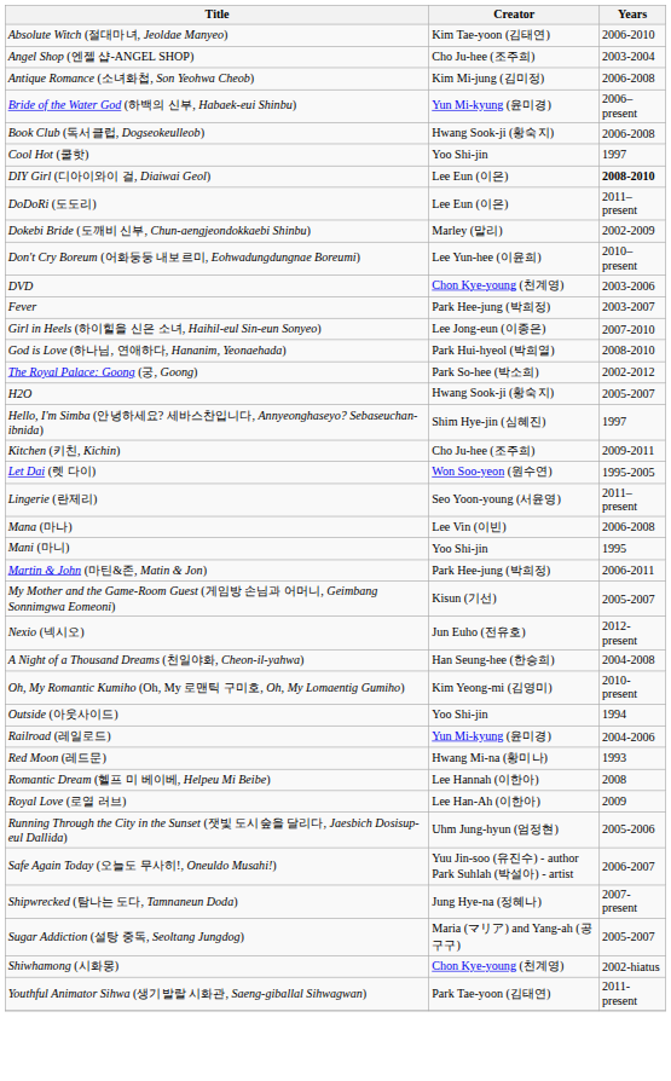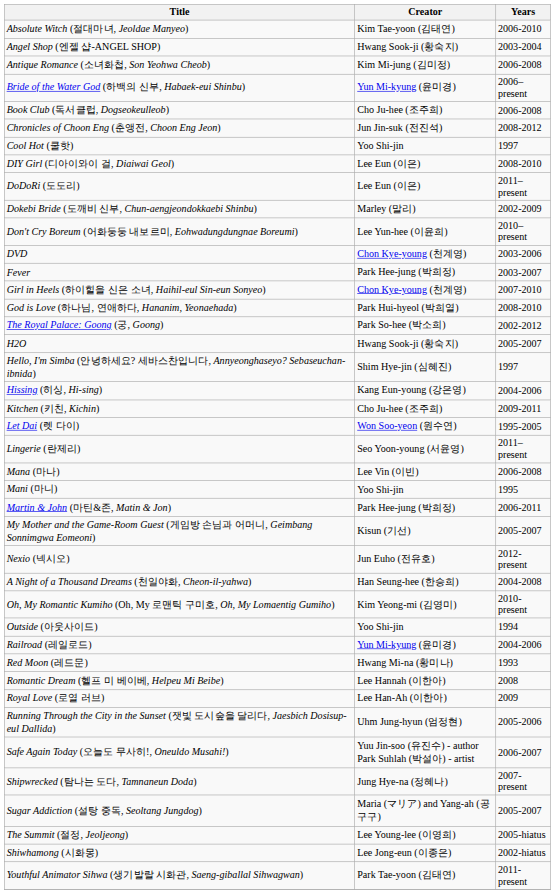 <table class="wikitable sortable">
 <tr>
 <th>Title</th>
 <th>Creator</th>
 <th>Years</th>
 </tr>
 <tr>
 <td><em>Absolute Witch</em> (절대마녀, <em>Jeoldae Manyeo</em>)</td>
 <td>Kim Tae-yoon (김태연)</td>
 <td>2006-2010</td>
 </tr>
 <tr>
 <td><em>Angel Shop</em> (엔젤 샵-ANGEL SHOP)</td>
-<td>Cho Ju-hee (조주희)</td>
+<td>Hwang Sook-ji (황숙지)</td>
 <td>2003-2004</td>
 </tr>
 <tr>
 <td><em>Antique Romance</em> (소녀화첩, <em>Son Yeohwa Cheob</em>)</td>
 <td>Kim Mi-jung (김미정)</td>
 <td>2006-2008</td>
 </tr>
 <tr>
 <td><em><a href='#'>Bride of the Water God</a></em> (하백의 신부, <em>Habaek-eui Shinbu</em>)</td>
 <td><a href='#'>Yun Mi-kyung</a> (윤미경)</td>
 <td>2006–present</td>
 </tr>
 <tr>
 <td><em>Book Club</em> (독서클럽, <em>Dogseokeulleob</em>)</td>
-<td>Hwang Sook-ji (황숙지)</td>
+<td>Cho Ju-hee (조주희)</td>
 <td>2006-2008</td>
+</tr>
+<tr>
+<td><em>Chronicles of Choon Eng</em> (춘앵전, <em>Choon Eng Jeon</em>)</td>
+<td>Jun Jin-suk (전진석)</td>
+<td>2008-2012</td>
 </tr>
 <tr>
 <td><em>Cool Hot</em> (쿨핫)</td>
 <td>Yoo Shi-jin</td>
 <td>1997</td>
 </tr>
 <tr>
 <td><em>DIY Girl</em> (디아이와이 걸, <em>Diaiwai Geol</em>)</td>
 <td>Lee Eun (이은)</td>
-<td><strong>2008-2010</strong></td>
+<td>2008-2010</td>
 </tr>
 <tr>
 <td><em>DoDoRi</em> (도도리)</td>
 <td>Lee Eun (이은)</td>
 <td>2011–present</td>
 </tr>
 <tr>
 <td><em>Dokebi Bride</em> (도깨비 신부, <em>Chun-aengjeondokkaebi Shinbu</em>)</td>
 <td>Marley (말리)</td>
 <td>2002-2009</td>
 </tr>
 <tr>
 <td><em>Don't Cry Boreum</em> (어화둥둥 내보르미, <em>Eohwadungdungnae Boreumi</em>)</td>
 <td>Lee Yun-hee (이윤희)</td>
 <td>2010–present</td>
 </tr>
 <tr>
 <td><em>DVD</em></td>
 <td><a href='#'>Chon Kye-young</a> (천계영)</td>
 <td>2003-2006</td>
 </tr>
 <tr>
 <td><em>Fever</em></td>
 <td>Park Hee-jung (박희정)</td>
 <td>2003-2007</td>
 </tr>
 <tr>
 <td><em>Girl in Heels</em> (하이힐을 신은 소녀, <em>Haihil-eul Sin-eun Sonyeo</em>)</td>
-<td>Lee Jong-eun (이종은)</td>
+<td><a href='#'>Chon Kye-young</a> (천계영)</td>
 <td>2007-2010</td>
 </tr>
 <tr>
 <td><em>God is Love</em> (하나님, 연애하다, <em>Hananim, Yeonaehada</em>)</td>
 <td>Park Hui-hyeol (박희열)</td>
 <td>2008-2010</td>
 </tr>
 <tr>
 <td><em><a href='#'>The Royal Palace: Goong</a></em> (궁, <em>Goong</em>)</td>
 <td>Park So-hee (박소희)</td>
 <td>2002-2012</td>
 </tr>
 <tr>
 <td><em>H2O</em></td>
 <td>Hwang Sook-ji (황숙지)</td>
 <td>2005-2007</td>
 </tr>
 <tr>
 <td><em>Hello, I'm Simba</em> (안녕하세요? 세바스찬입니다, <em>Annyeonghaseyo? Sebaseuchan-ibnida</em>)</td>
 <td>Shim Hye-jin (심혜진)</td>
 <td>1997</td>
+</tr>
+<tr>
+<td><em><a href='#'>Hissing</a></em> (히싱, <em>Hi-sing</em>)</td>
+<td>Kang Eun-young (강은영)</td>
+<td>2004-2006</td>
 </tr>
 <tr>
 <td><em>Kitchen</em> (키친, <em>Kichin</em>)</td>
 <td>Cho Ju-hee (조주희)</td>
 <td>2009-2011</td>
 </tr>
 <tr>
 <td><em><a href='#'>Let Dai</a></em> (렛 다이)</td>
 <td><a href='#'>Won Soo-yeon</a> (원수연)</td>
 <td>1995-2005</td>
 </tr>
 <tr>
 <td><em>Lingerie</em> (란제리)</td>
 <td>Seo Yoon-young (서윤영)</td>
 <td>2011–present</td>
 </tr>
 <tr>
 <td><em>Mana</em> (마나)</td>
 <td>Lee Vin (이빈)</td>
 <td>2006-2008</td>
 </tr>
 <tr>
 <td><em>Mani</em> (마니)</td>
 <td>Yoo Shi-jin</td>
 <td>1995</td>
 </tr>
 <tr>
 <td><em><a href='#'>Martin & John</a></em> (마틴&존, <em>Matin & Jon</em>)</td>
 <td>Park Hee-jung (박희정)</td>
 <td>2006-2011</td>
 </tr>
 <tr>
 <td><em>My Mother and the Game-Room Guest</em> (게임방 손님과 어머니, <em>Geimbang Sonnimgwa Eomeoni</em>)</td>
 <td>Kisun (기선)</td>
 <td>2005-2007</td>
 </tr>
 <tr>
 <td><em>Nexio</em> (넥시오)</td>
 <td>Jun Euho (전유호)</td>
 <td>2012-present</td>
 </tr>
 <tr>
 <td><em>A Night of a Thousand Dreams</em> (천일야화, <em>Cheon-il-yahwa</em>)</td>
 <td>Han Seung-hee (한승희)</td>
 <td>2004-2008</td>
 </tr>
 <tr>
 <td><em>Oh, My Romantic Kumiho</em> (Oh, My 로맨틱 구미호, <em>Oh, My Lomaentig Gumiho</em>)</td>
 <td>Kim Yeong-mi (김영미)</td>
 <td>2010-present</td>
 </tr>
 <tr>
 <td><em>Outside</em> (아웃사이드)</td>
 <td>Yoo Shi-jin</td>
 <td>1994</td>
 </tr>
 <tr>
 <td><em>Railroad</em> (레일로드)</td>
 <td><a href='#'>Yun Mi-kyung</a> (윤미경)</td>
 <td>2004-2006</td>
 </tr>
 <tr>
 <td><em>Red Moon</em> (레드문)</td>
 <td>Hwang Mi-na (황미나)</td>
 <td>1993</td>
 </tr>
 <tr>
 <td><em>Romantic Dream</em> (헬프 미 베이베, <em>Helpeu Mi Beibe</em>)</td>
 <td>Lee Hannah (이한아)</td>
 <td>2008</td>
 </tr>
 <tr>
 <td><em>Royal Love</em> (로열 러브)</td>
 <td>Lee Han-Ah (이한아)</td>
 <td>2009</td>
 </tr>
 <tr>
 <td><em>Running Through the City in the Sunset</em> (잿빛 도시숲을 달리다, <em>Jaesbich Dosisup-eul Dallida</em>)</td>
 <td>Uhm Jung-hyun (엄정현)</td>
 <td>2005-2006</td>
 </tr>
 <tr>
 <td><em>Safe Again Today</em> (오늘도 무사히!, <em>Oneuldo Musahi!</em>)</td>
 <td>Yuu Jin-soo (유진수) - author<br> Park Suhlah (박설아) - artist</td>
 <td>2006-2007</td>
 </tr>
 <tr>
 <td><em>Shipwrecked</em> (탐나는 도다, <em>Tamnaneun Doda</em>)</td>
 <td>Jung Hye-na (정혜나)</td>
 <td>2007-present</td>
 </tr>
 <tr>
 <td><em>Sugar Addiction</em> (설탕 중독,  <em>Seoltang Jungdog</em>)</td>
 <td>Maria (マリア) and Yang-ah (공구구)</td>
 <td>2005-2007</td>
 </tr>
 <tr>
+<td><em>The Summit</em> (절정, <em>Jeoljeong</em>)</td>
+<td>Lee Young-lee (이영희)</td>
+<td>2005-hiatus</td>
+</tr>
+<tr>
 <td><em>Shiwhamong</em> (시화몽)</td>
-<td><a href='#'>Chon Kye-young</a> (천계영)</td>
+<td>Lee Jong-eun (이종은)</td>
 <td>2002-hiatus</td>
 </tr>
 <tr>
 <td><em>Youthful Animator Sihwa</em> (생기발랄 시화관, <em>Saeng-giballal Sihwagwan</em>)</td>
 <td>Park Tae-yoon (김태연)</td>
 <td>2011-present</td>
 </tr>
 <tr>
 </tr>
 </table>
